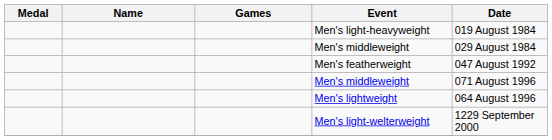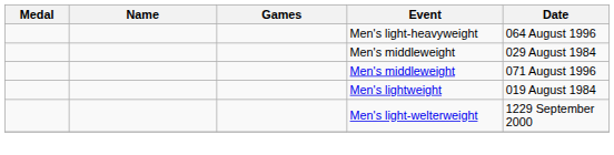 <table class="wikitable sortable" style="font-size:90%">
 <tr>
 <th width="70">Medal</th>
 <th width="170">Name</th>
 <th width="150">Games</th>
 <th width="180">Event</th>
 <th width="120">Date</th>
 </tr>
 <tr>
 <td></td>
 <td></td>
 <td></td>
 <td>Men's light-heavyweight</td>
-<td><span>01</span>9 August 1984</td>
+<td><span>06</span>4 August 1996</td>
 </tr>
 <tr>
 <td></td>
 <td></td>
 <td></td>
 <td>Men's middleweight</td>
 <td><span>02</span>9 August 1984</td>
-</tr>
-<tr>
-<td></td>
-<td></td>
-<td></td>
-<td>Men's featherweight</td>
-<td><span>04</span>7 August 1992</td>
 </tr>
 <tr>
 <td></td>
 <td></td>
 <td></td>
 <td><a href='#'>Men's middleweight</a></td>
 <td><span>07</span>1 August 1996</td>
 </tr>
 <tr>
 <td></td>
 <td></td>
 <td></td>
 <td><a href='#'>Men's lightweight</a></td>
-<td><span>06</span>4 August 1996</td>
+<td><span>01</span>9 August 1984</td>
 </tr>
 <tr>
 <td></td>
 <td></td>
 <td></td>
 <td><a href='#'>Men's light-welterweight</a></td>
 <td><span>12</span>29 September 2000</td>
 </tr>
 <tr>
 </tr>
 </table>
